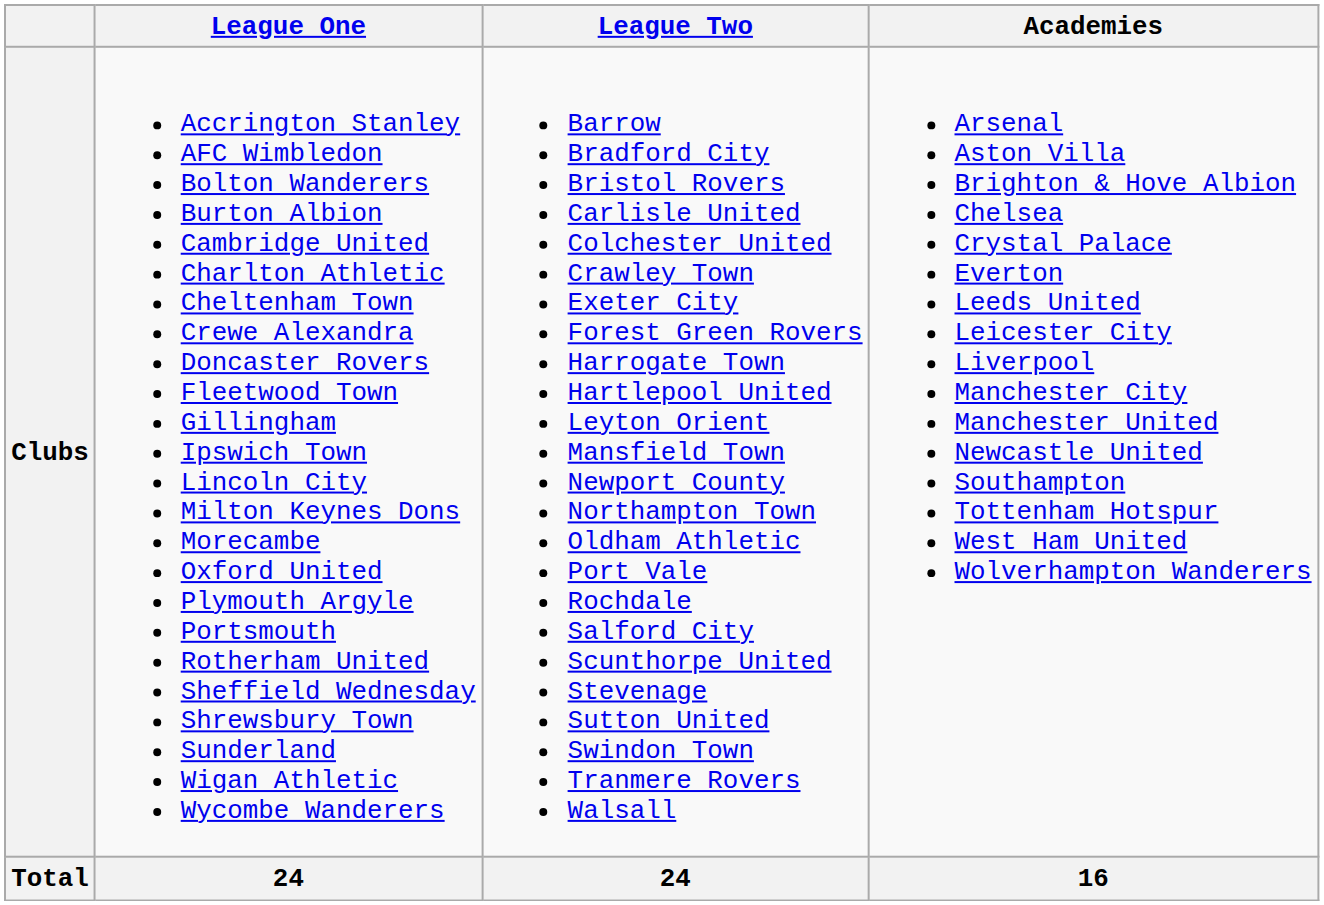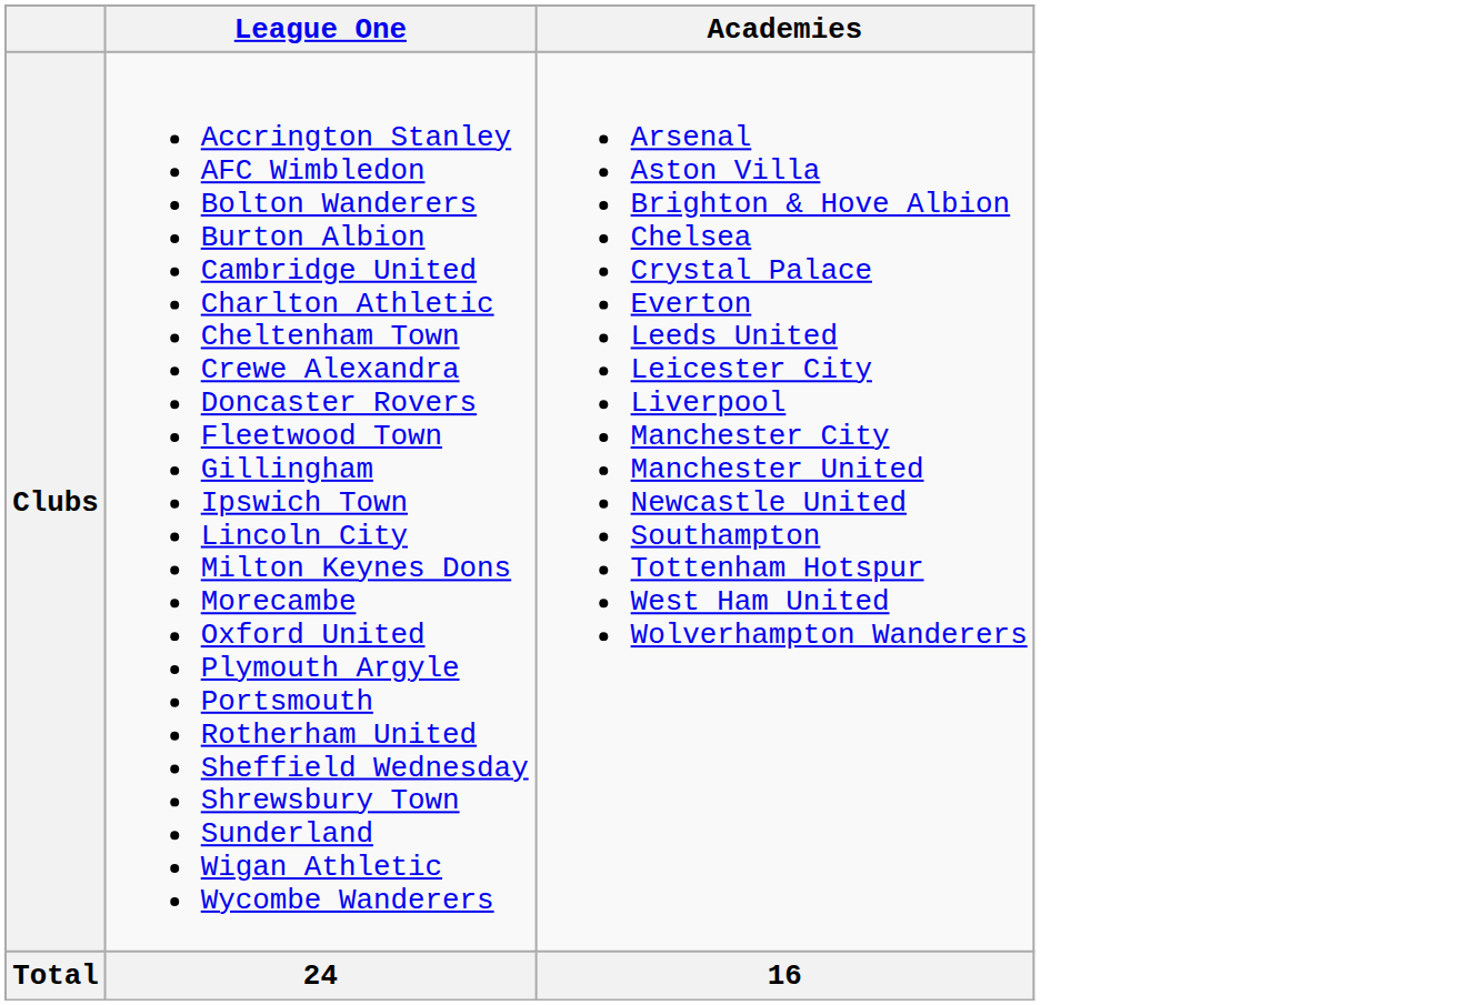 <table class="wikitable">
 <tr>
 <th></th>
 <th><a href='#'>League One</a></th>
-<th><a href='#'>League Two</a></th>
 <th>Academies</th>
 </tr>
 <tr>
 <th>Clubs</th>
 <td><br><ul><li><a href='#'>Accrington Stanley</a></li><li><a href='#'>AFC Wimbledon</a></li><li><a href='#'>Bolton Wanderers</a></li><li><a href='#'>Burton Albion</a></li><li><a href='#'>Cambridge United</a></li><li><a href='#'>Charlton Athletic</a></li><li><a href='#'>Cheltenham Town</a></li><li><a href='#'>Crewe Alexandra</a></li><li><a href='#'>Doncaster Rovers</a></li><li><a href='#'>Fleetwood Town</a></li><li><a href='#'>Gillingham</a></li><li><a href='#'>Ipswich Town</a></li><li><a href='#'>Lincoln City</a></li><li><a href='#'>Milton Keynes Dons</a></li><li><a href='#'>Morecambe</a></li><li><a href='#'>Oxford United</a></li><li><a href='#'>Plymouth Argyle</a></li><li><a href='#'>Portsmouth</a></li><li><a href='#'>Rotherham United</a></li><li><a href='#'>Sheffield Wednesday</a></li><li><a href='#'>Shrewsbury Town</a></li><li><a href='#'>Sunderland</a></li><li><a href='#'>Wigan Athletic</a></li><li><a href='#'>Wycombe Wanderers</a></li></ul></td>
-<td><br><ul><li><a href='#'>Barrow</a></li><li><a href='#'>Bradford City</a></li><li><a href='#'>Bristol Rovers</a></li><li><a href='#'>Carlisle United</a></li><li><a href='#'>Colchester United</a></li><li><a href='#'>Crawley Town</a></li><li><a href='#'>Exeter City</a></li><li><a href='#'>Forest Green Rovers</a></li><li><a href='#'>Harrogate Town</a></li><li><a href='#'>Hartlepool United</a></li><li><a href='#'>Leyton Orient</a></li><li><a href='#'>Mansfield Town</a></li><li><a href='#'>Newport County</a></li><li><a href='#'>Northampton Town</a></li><li><a href='#'>Oldham Athletic</a></li><li><a href='#'>Port Vale</a></li><li><a href='#'>Rochdale</a></li><li><a href='#'>Salford City</a></li><li><a href='#'>Scunthorpe United</a></li><li><a href='#'>Stevenage</a></li><li><a href='#'>Sutton United</a></li><li><a href='#'>Swindon Town</a></li><li><a href='#'>Tranmere Rovers</a></li><li><a href='#'>Walsall</a></li></ul></td>
 <td valign="top"><br><ul><li><a href='#'>Arsenal</a></li><li><a href='#'>Aston Villa</a></li><li><a href='#'>Brighton & Hove Albion</a></li><li><a href='#'>Chelsea</a></li><li><a href='#'>Crystal Palace</a></li><li><a href='#'>Everton</a></li><li><a href='#'>Leeds United</a></li><li><a href='#'>Leicester City</a></li><li><a href='#'>Liverpool</a></li><li><a href='#'>Manchester City</a></li><li><a href='#'>Manchester United</a></li><li><a href='#'>Newcastle United</a></li><li><a href='#'>Southampton</a></li><li><a href='#'>Tottenham Hotspur</a></li><li><a href='#'>West Ham United</a></li><li><a href='#'>Wolverhampton Wanderers</a></li></ul></td>
 </tr>
 <tr>
 <th>Total</th>
 <th>24</th>
-<th>24</th>
 <th>16</th>
 </tr>
 </table>
